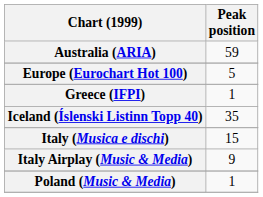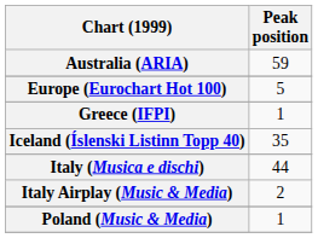 <table class="wikitable sortable plainrowheaders" style="text-align:center">
 <tr>
 <th scope="col">Chart (1999)</th>
 <th scope="col">Peak<br>position</th>
 </tr>
 <tr>
 <th scope="row">Australia (<a href='#'>ARIA</a>)</th>
 <td>59</td>
 </tr>
 <tr>
 </tr>
 <tr>
 </tr>
 <tr>
 </tr>
 <tr>
 </tr>
 <tr>
 </tr>
 <tr>
 <th scope="row">Europe (<a href='#'>Eurochart Hot 100</a>)</th>
 <td>5</td>
 </tr>
 <tr>
 </tr>
 <tr>
 </tr>
 <tr>
 <th scope="row">Greece (<a href='#'>IFPI</a>)</th>
 <td>1</td>
 </tr>
 <tr>
 <th scope="row">Iceland (<a href='#'>Íslenski Listinn Topp 40</a>)</th>
 <td>35</td>
 </tr>
 <tr>
 </tr>
 <tr>
 <th scope="row">Italy (<em><a href='#'>Musica e dischi</a></em>)</th>
-<td>15</td>
+<td>44</td>
 </tr>
 <tr>
 <th scope="row">Italy Airplay (<em><a href='#'>Music & Media</a></em>)</th>
-<td>9</td>
+<td>2</td>
 </tr>
 <tr>
 </tr>
 <tr>
 </tr>
 <tr>
 </tr>
 <tr>
 <th scope="row">Poland (<em><a href='#'>Music & Media</a></em>)</th>
 <td>1</td>
 </tr>
 <tr>
 </tr>
 <tr>
 </tr>
 <tr>
 </tr>
 <tr>
 </tr>
 <tr>
 </tr>
 <tr>
 </tr>
 <tr>
 </tr>
 <tr>
 </tr>
 <tr>
 </tr>
 </table>
